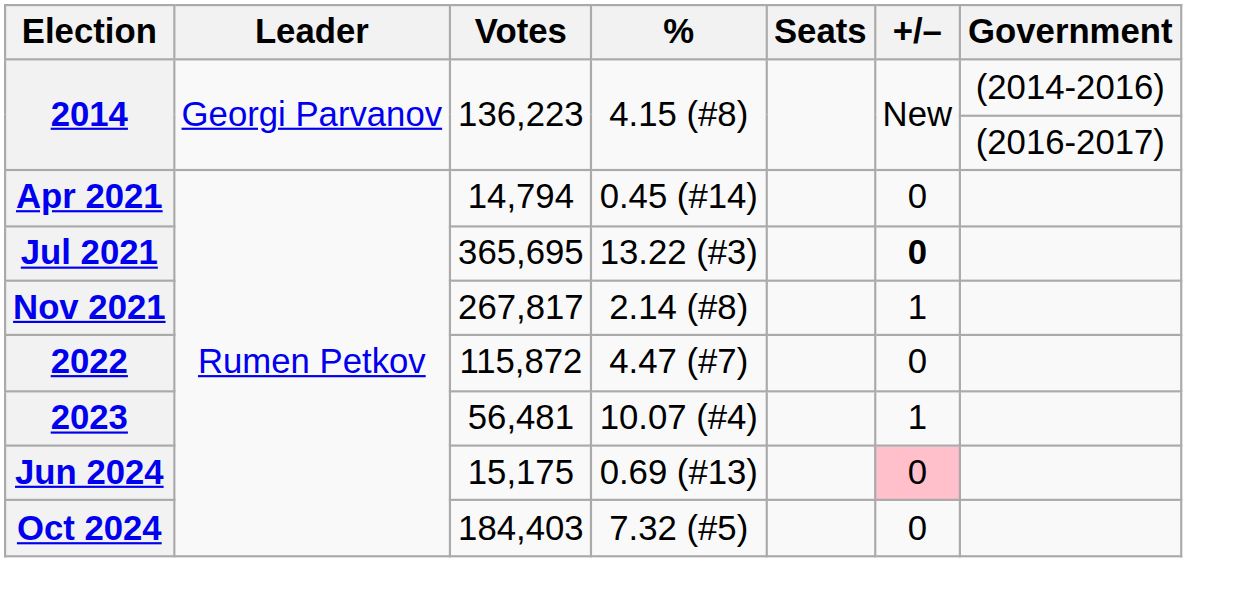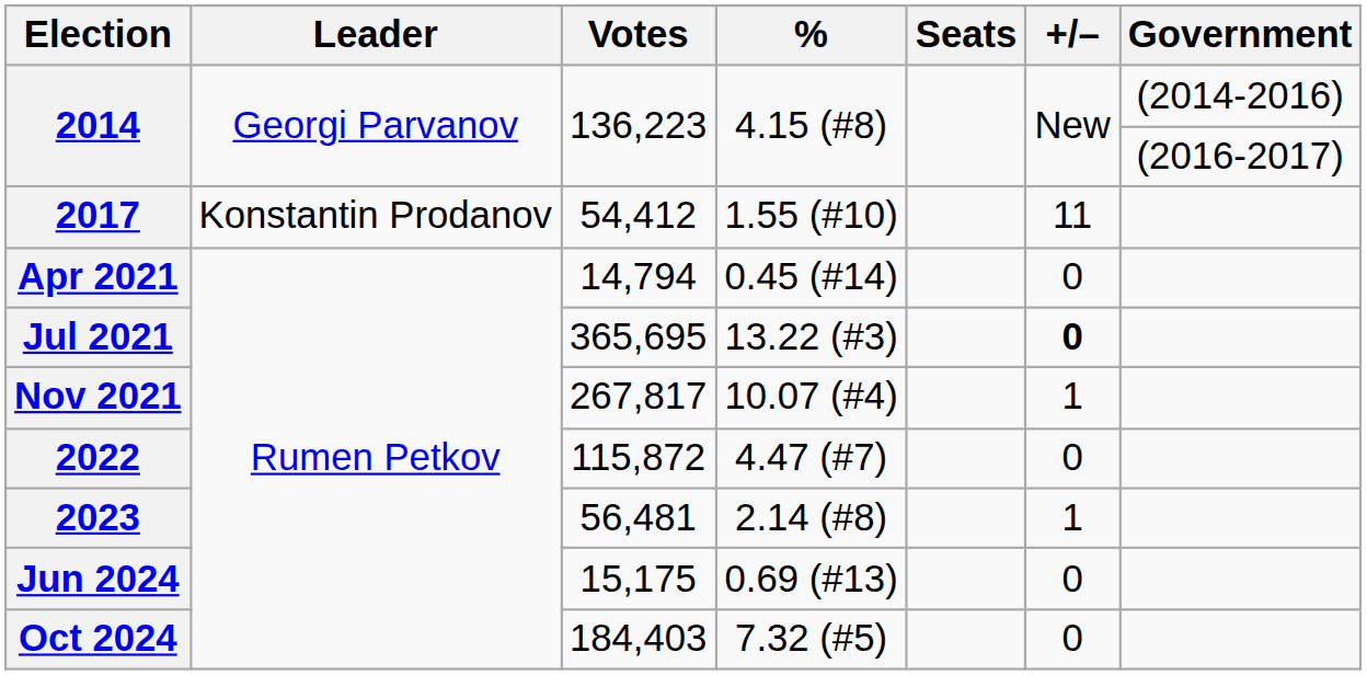 <table class="wikitable" style="text-align:center">
 <tr>
 <th>Election</th>
 <th>Leader</th>
 <th>Votes</th>
 <th>%</th>
 <th>Seats</th>
 <th>+/–</th>
 <th>Government</th>
 </tr>
 <tr>
 <th rowspan="2"><a href='#'>2014</a></th>
 <td rowspan="2"><a href='#'>Georgi Parvanov</a></td>
 <td rowspan="2">136,223</td>
 <td rowspan="2">4.15 (#8)</td>
 <td rowspan="2"></td>
 <td rowspan="2">New</td>
 <td> (2014-2016)</td>
 </tr>
 <tr>
 <td> (2016-2017)</td>
 </tr>
 <tr>
+<th><a href='#'>2017</a></th>
+<td>Konstantin Prodanov</td>
+<td>54,412</td>
+<td>1.55 (#10)</td>
+<td></td>
+<td> 11</td>
+<td></td>
+</tr>
+<tr>
 <th><a href='#'>Apr 2021</a></th>
 <td rowspan=7><a href='#'>Rumen Petkov</a></td>
 <td>14,794</td>
 <td>0.45 (#14)</td>
 <td></td>
 <td> 0</td>
 <td></td>
 </tr>
 <tr>
 <th><a href='#'>Jul 2021</a></th>
 <td>365,695</td>
 <td>13.22 (#3)</td>
 <td></td>
 <td><strong> 0</strong></td>
 <td></td>
 </tr>
 <tr>
 <th><a href='#'>Nov 2021</a></th>
 <td>267,817</td>
-<td>2.14 (#8)</td>
+<td>10.07 (#4)</td>
 <td></td>
 <td> 1</td>
 <td></td>
 </tr>
 <tr>
 <th><a href='#'>2022</a></th>
 <td>115,872</td>
 <td>4.47 (#7)</td>
 <td></td>
 <td> 0</td>
 <td></td>
 </tr>
 <tr>
 <th><a href='#'>2023</a></th>
 <td>56,481</td>
-<td>10.07 (#4)</td>
+<td>2.14 (#8)</td>
 <td></td>
 <td> 1</td>
 <td></td>
 </tr>
 <tr>
 <th><a href='#'>Jun 2024</a></th>
 <td>15,175</td>
 <td>0.69 (#13)</td>
 <td></td>
-<td style="background: pink;"> 0</td>
+<td> 0</td>
 <td></td>
 </tr>
 <tr>
 <th><a href='#'>Oct 2024</a></th>
 <td>184,403</td>
 <td>7.32 (#5)</td>
 <td></td>
 <td> 0</td>
 <td></td>
 </tr>
 </table>
